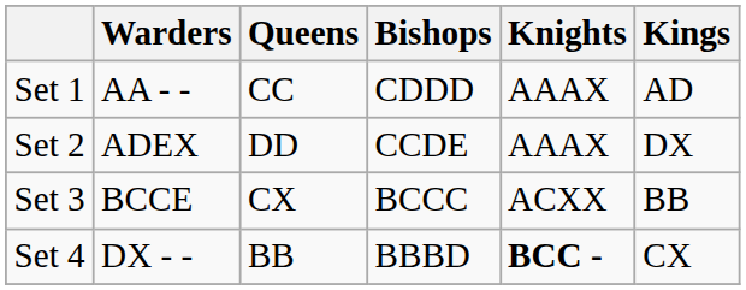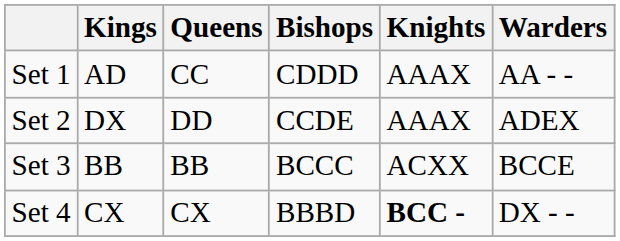 <table class="wikitable floatright" style="text-align: left">
 <tr>
 <th></th>
-<th>Warders</th>
+<th>Kings</th>
 <th>Queens</th>
 <th>Bishops</th>
 <th>Knights</th>
-<th>Kings</th>
+<th>Warders</th>
 </tr>
 <tr>
 <td>Set 1</td>
-<td>AA - -</td>
+<td>AD</td>
 <td>CC</td>
 <td>CDDD</td>
 <td>AAAX</td>
-<td>AD</td>
+<td>AA - -</td>
 </tr>
 <tr>
 <td>Set 2</td>
-<td>ADEX</td>
+<td>DX</td>
 <td>DD</td>
 <td>CCDE</td>
 <td>AAAX</td>
-<td>DX</td>
+<td>ADEX</td>
 </tr>
 <tr>
 <td>Set 3</td>
-<td>BCCE</td>
-<td>CX</td>
+<td>BB</td>
+<td>BB</td>
 <td>BCCC</td>
 <td>ACXX</td>
-<td>BB</td>
+<td>BCCE</td>
 </tr>
 <tr>
 <td>Set 4</td>
-<td>DX - -</td>
-<td>BB</td>
+<td>CX</td>
+<td>CX</td>
 <td>BBBD</td>
 <td><strong>BCC -</strong></td>
-<td>CX</td>
+<td>DX - -</td>
 </tr>
 </table>
